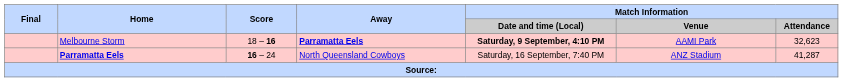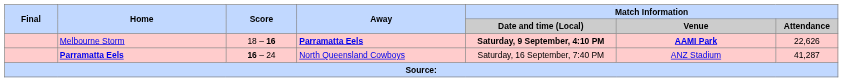 <table border="1" cellpadding="3" cellspacing="0" style="border-collapse:collapse; font-size:80%; text-align:center; width:100%;">
 <tr style="background:#c1d8ff;">
 <th rowspan="2" style="width:6%;">Final</th>
 <th rowspan="2" style="width:19%;">Home</th>
 <th rowspan="2" style="width:8%;">Score</th>
 <th rowspan="2" style="width:19%;">Away</th>
 <th colspan=6>Match Information</th>
 </tr>
 <tr style="background:#ccc;">
 <th width=17%>Date and time (Local)</th>
 <th width=18%>Venue</th>
 <th width=7%>Attendance</th>
 </tr>
 <tr style="text-align:center; background:#fcc;">
 <td></td>
 <td style="text-align:left;"> <a href='#'>Melbourne Storm</a></td>
 <td>18 – <strong>16</strong></td>
 <td style="text-align:left;"> <strong><a href='#'>Parramatta Eels</a></strong></td>
 <td><strong>Saturday, 9 September, 4:10 PM</strong></td>
-<td><a href='#'>AAMI Park</a></td>
-<td>32,623</td>
+<td><strong><a href='#'>AAMI Park</a></strong></td>
+<td>22,626</td>
 </tr>
 <tr style="text-align:center; background:#fcc;">
 <td></td>
 <td style="text-align:left;"> <strong><a href='#'>Parramatta Eels</a></strong></td>
 <td><strong>16</strong> – 24</td>
 <td style="text-align:left;"> <a href='#'>North Queensland Cowboys</a></td>
 <td>Saturday, 16 September, 7:40 PM</td>
 <td><a href='#'>ANZ Stadium</a></td>
 <td>41,287</td>
 </tr>
 <tr style="background:#c1d8ff;">
 <th colspan=12>Source:</th>
 </tr>
 </table>
